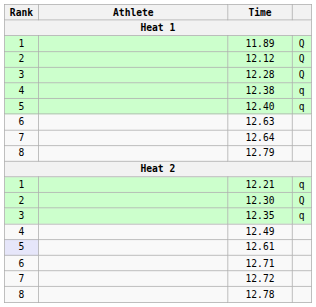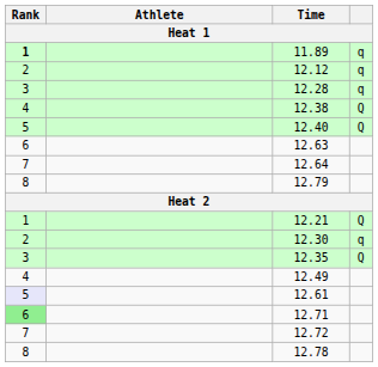 <table class=wikitable style="text-align:center">
 <tr>
 <th width=40>Rank</th>
 <th width=250>Athlete</th>
 <th width=80>Time</th>
 <th width=20></th>
 </tr>
 <tr>
 <th colspan=4>Heat 1</th>
 </tr>
 <tr bgcolor="ccffcc">
-<td>1</td>
+<td><strong>1</strong></td>
 <td align=left></td>
 <td>11.89</td>
-<td>Q</td>
+<td>q</td>
 </tr>
 <tr bgcolor="ccffcc">
 <td>2</td>
 <td align=left></td>
 <td>12.12</td>
-<td>Q</td>
+<td>q</td>
 </tr>
 <tr bgcolor="ccffcc">
 <td>3</td>
 <td align=left></td>
 <td>12.28</td>
-<td>Q</td>
+<td>q</td>
 </tr>
 <tr bgcolor="ccffcc">
 <td>4</td>
 <td align=left></td>
 <td>12.38</td>
-<td>q</td>
+<td>Q</td>
 </tr>
 <tr bgcolor="ccffcc">
 <td>5</td>
 <td align=left></td>
 <td>12.40</td>
-<td>q</td>
+<td>Q</td>
 </tr>
 <tr>
 <td>6</td>
 <td align=left></td>
 <td>12.63</td>
 <td></td>
 </tr>
 <tr>
 <td>7</td>
 <td align=left></td>
 <td>12.64</td>
 <td></td>
 </tr>
 <tr>
 <td>8</td>
 <td align=left></td>
 <td>12.79</td>
 <td></td>
 </tr>
 <tr>
 <th colspan=4>Heat 2</th>
 </tr>
 <tr bgcolor="ccffcc">
 <td>1</td>
 <td align=left></td>
 <td>12.21</td>
-<td>q</td>
+<td>Q</td>
 </tr>
 <tr bgcolor="ccffcc">
 <td>2</td>
 <td align=left></td>
 <td>12.30</td>
-<td>Q</td>
+<td>q</td>
 </tr>
 <tr bgcolor="ccffcc">
 <td>3</td>
 <td align=left></td>
 <td>12.35</td>
-<td>q</td>
+<td>Q</td>
 </tr>
 <tr>
 <td>4</td>
 <td align=left></td>
 <td>12.49</td>
 <td></td>
 </tr>
 <tr>
 <td style="background: lavender;">5</td>
 <td align=left></td>
 <td>12.61</td>
 <td></td>
 </tr>
 <tr>
-<td>6</td>
+<td style="background: lightgreen;">6</td>
 <td align=left></td>
 <td>12.71</td>
 <td></td>
 </tr>
 <tr>
 <td>7</td>
 <td align=left></td>
 <td>12.72</td>
 <td></td>
 </tr>
 <tr>
 <td>8</td>
 <td align=left></td>
 <td>12.78</td>
 <td></td>
 </tr>
 </table>
